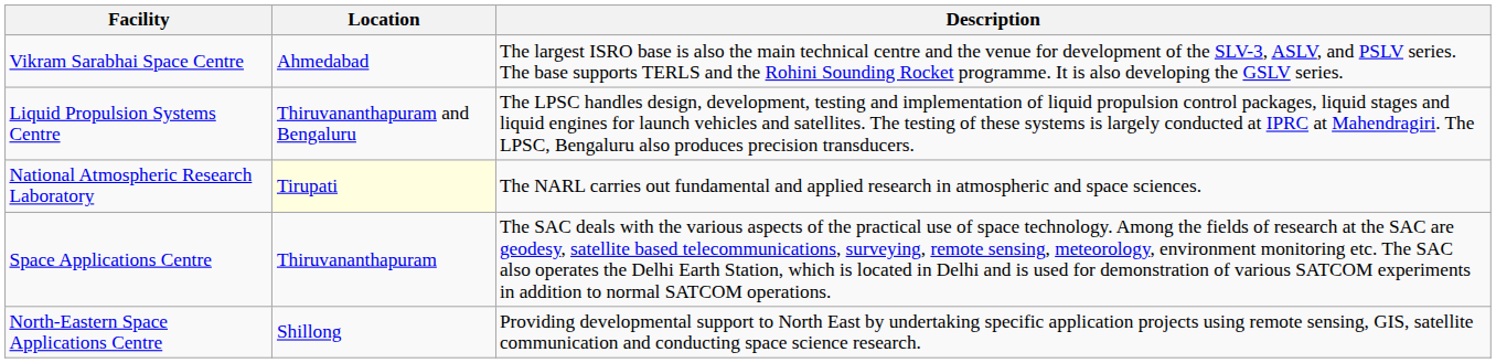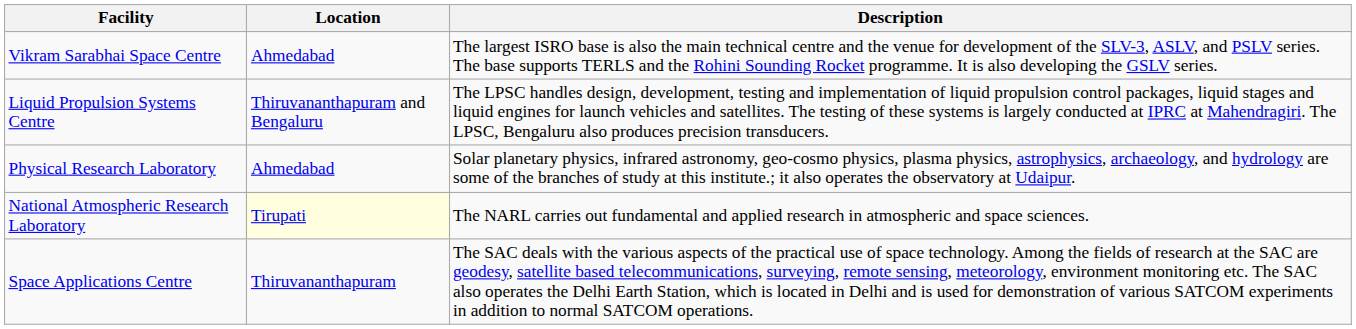 <table class=wikitable>
 <tr>
 <th style="width:18%;">Facility</th>
 <th style="width:15%;">Location</th>
 <th style="width:67%;">Description</th>
 </tr>
 <tr>
 <td><a href='#'>Vikram Sarabhai Space Centre</a></td>
 <td><a href='#'>Ahmedabad</a></td>
 <td>The largest ISRO base is also the main technical centre and the venue for development of the <a href='#'>SLV-3</a>, <a href='#'>ASLV</a>, and <a href='#'>PSLV</a> series. The base supports TERLS and the <a href='#'>Rohini Sounding Rocket</a> programme. It is also developing the <a href='#'>GSLV</a> series.</td>
 </tr>
 <tr>
 <td><a href='#'>Liquid Propulsion Systems Centre</a></td>
 <td><a href='#'>Thiruvananthapuram</a> and <a href='#'>Bengaluru</a></td>
 <td>The LPSC handles design, development, testing and implementation of liquid propulsion control packages, liquid stages and liquid engines for launch vehicles and satellites. The testing of these systems is largely conducted at <a href='#'>IPRC</a> at <a href='#'>Mahendragiri</a>. The LPSC, Bengaluru also produces precision transducers.</td>
 </tr>
 <tr>
+<td><a href='#'>Physical Research Laboratory</a></td>
+<td><a href='#'>Ahmedabad</a></td>
+<td>Solar planetary physics, infrared astronomy, geo-cosmo physics, plasma physics, <a href='#'>astrophysics</a>, <a href='#'>archaeology</a>, and <a href='#'>hydrology</a> are some of the branches of study at this institute.; it also operates the observatory at <a href='#'>Udaipur</a>.</td>
+</tr>
+<tr>
 <td><a href='#'>National Atmospheric Research Laboratory</a></td>
 <td style="background: lightyellow;"><a href='#'>Tirupati</a></td>
 <td>The NARL carries out fundamental and applied research in atmospheric and space sciences.</td>
 </tr>
 <tr>
 <td><a href='#'>Space Applications Centre</a></td>
 <td><a href='#'>Thiruvananthapuram</a></td>
 <td>The SAC deals with the various aspects of the practical use of space technology. Among the fields of research at the SAC are <a href='#'>geodesy</a>, <a href='#'>satellite based telecommunications</a>, <a href='#'>surveying</a>, <a href='#'>remote sensing</a>, <a href='#'>meteorology</a>, environment monitoring etc. The SAC also operates the Delhi Earth Station, which is located in Delhi and is used for demonstration of various SATCOM experiments in addition to normal SATCOM operations.</td>
 </tr>
-<tr>
-<td><a href='#'>North-Eastern Space Applications Centre</a></td>
-<td><a href='#'>Shillong</a></td>
-<td>Providing developmental support to North East by undertaking specific application projects using remote sensing, GIS, satellite communication and conducting space science research.</td>
-</tr>
 </table>
